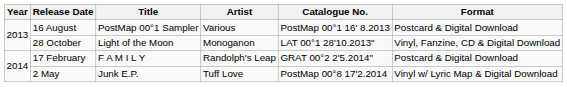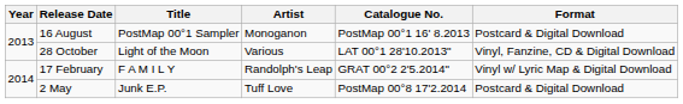 <table class="wikitable">
 <tr>
 <th>Year</th>
 <th>Release Date</th>
 <th>Title</th>
 <th>Artist</th>
 <th>Catalogue No.</th>
 <th>Format</th>
 </tr>
 <tr>
 <td rowspan="2">2013</td>
 <td>16 August</td>
 <td>PostMap 00°1 Sampler</td>
-<td>Various</td>
+<td>Monoganon</td>
 <td>PostMap 00°1 16' 8.2013</td>
 <td>Postcard & Digital Download</td>
 </tr>
 <tr>
 <td>28 October</td>
 <td>Light of the Moon</td>
-<td>Monoganon</td>
+<td>Various</td>
 <td>LAT 00°1 28'10.2013"</td>
 <td>Vinyl, Fanzine, CD & Digital Download</td>
 </tr>
 <tr>
 <td rowspan="2">2014</td>
 <td>17 February</td>
 <td>F A M I L Y</td>
 <td>Randolph's Leap</td>
 <td>GRAT 00°2 2'5.2014"</td>
-<td>Postcard & Digital Download</td>
+<td>Vinyl w/ Lyric Map & Digital Download</td>
 </tr>
 <tr>
 <td>2 May</td>
 <td>Junk E.P.</td>
 <td>Tuff Love</td>
 <td>PostMap 00°8 17'2.2014</td>
-<td>Vinyl w/ Lyric Map & Digital Download</td>
+<td>Postcard & Digital Download</td>
 </tr>
 </table>
